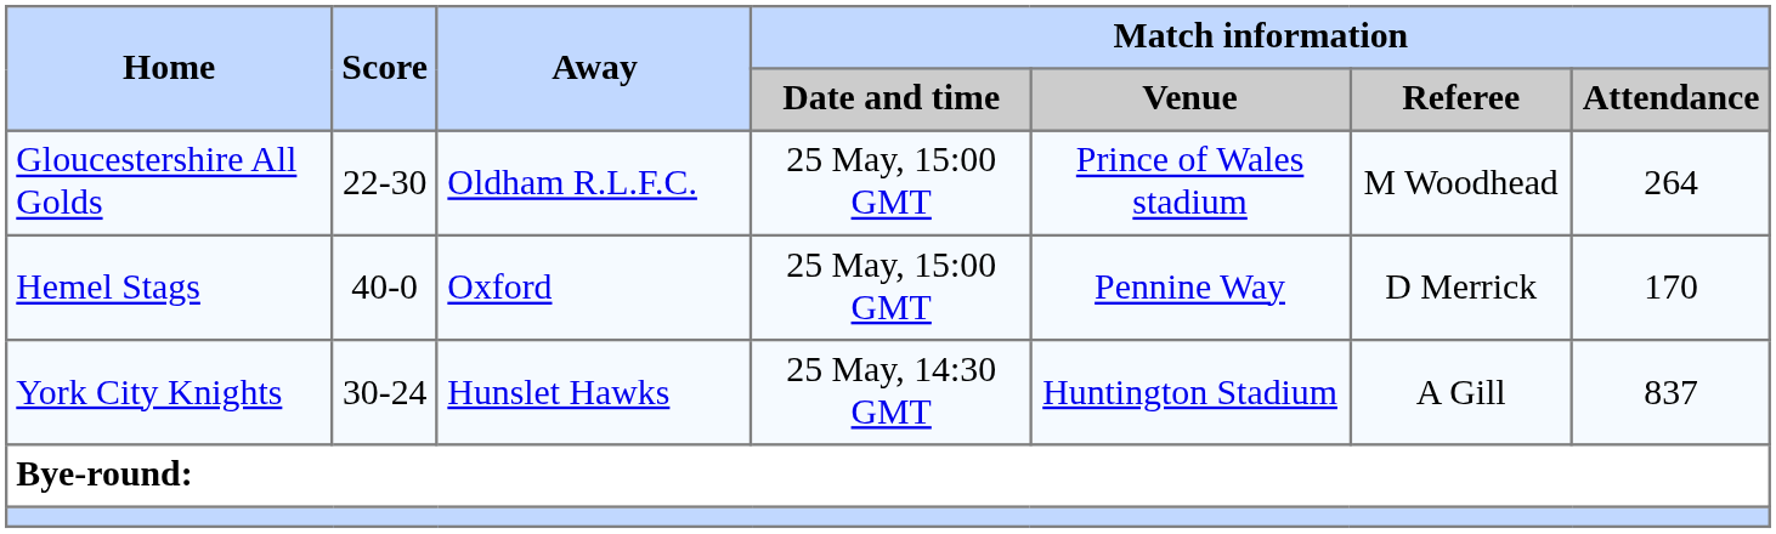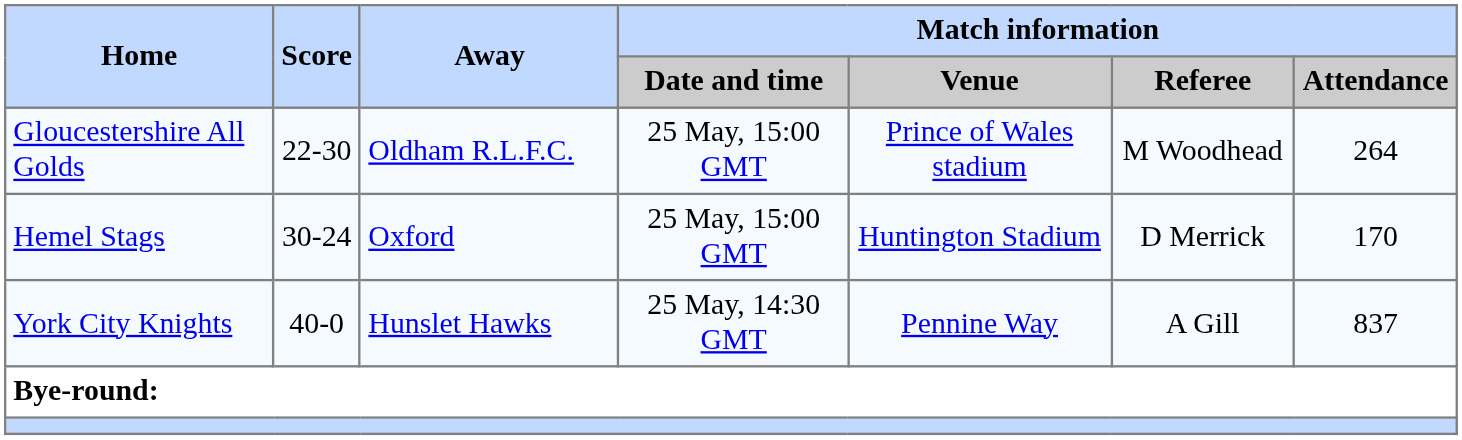 <table border=1 style="border-collapse:collapse; font-size:80%; text-align:center;" cellpadding=3 cellspacing=0 width=100%>
 <tr bgcolor=#C1D8FF>
 <th rowspan=2 width=19%>Home</th>
 <th rowspan=2 width=6%>Score</th>
 <th rowspan=2 width=19%>Away</th>
 <th colspan=6>Match information</th>
 </tr>
 <tr bgcolor=#CCCCCC>
 <th width=17%>Date and time</th>
 <th width=19%>Venue</th>
 <th width=13%>Referee</th>
 <th width=7%>Attendance</th>
 </tr>
 <tr bgcolor=#F5FAFF>
 <td align=left> <a href='#'>Gloucestershire All Golds</a></td>
 <td>22-30</td>
 <td align=left> <a href='#'>Oldham R.L.F.C.</a></td>
 <td>25 May, 15:00 <a href='#'>GMT</a></td>
 <td><a href='#'>Prince of Wales stadium</a></td>
 <td>M Woodhead</td>
 <td>264</td>
 </tr>
 <tr bgcolor=#F5FAFF>
 <td align=left> <a href='#'>Hemel Stags</a></td>
-<td>40-0</td>
+<td>30-24</td>
 <td align=left> <a href='#'>Oxford</a></td>
 <td>25 May, 15:00 <a href='#'>GMT</a></td>
-<td><a href='#'>Pennine Way</a></td>
+<td><a href='#'>Huntington Stadium</a></td>
 <td>D Merrick</td>
 <td>170</td>
 </tr>
 <tr bgcolor=#F5FAFF>
 <td align=left> <a href='#'>York City Knights</a></td>
-<td>30-24</td>
+<td>40-0</td>
 <td align=left> <a href='#'>Hunslet Hawks</a></td>
 <td>25 May, 14:30 <a href='#'>GMT</a></td>
-<td><a href='#'>Huntington Stadium</a></td>
+<td><a href='#'>Pennine Way</a></td>
 <td>A Gill</td>
 <td>837</td>
 </tr>
 <tr>
 <td colspan="7" align="left"><strong>Bye-round:</strong></td>
 </tr>
 <tr bgcolor=#C1D8FF>
 <th colspan=12></th>
 </tr>
 </table>
